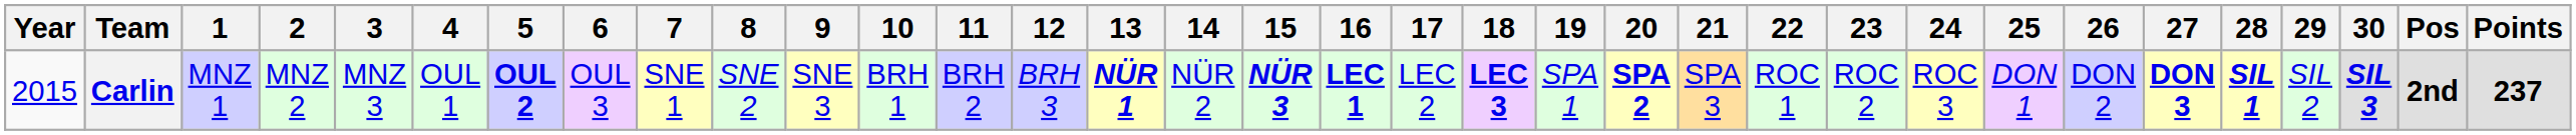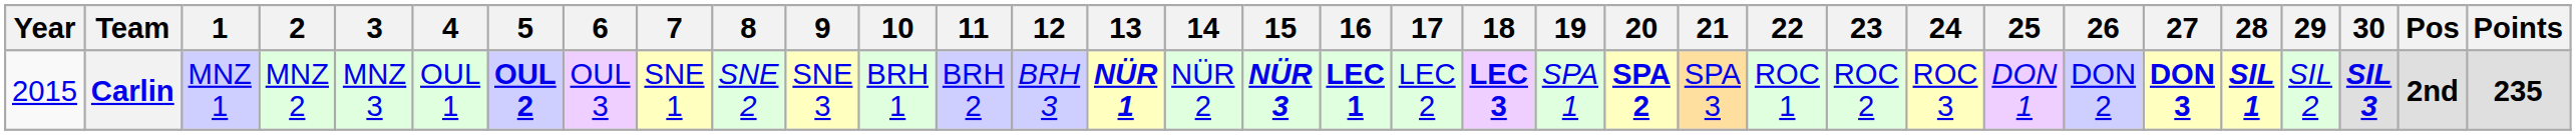 <table class="wikitable" style="text-align:center; font-size:85%">
 <tr>
 <th>Year</th>
 <th>Team</th>
 <th>1</th>
 <th>2</th>
 <th>3</th>
 <th>4</th>
 <th>5</th>
 <th>6</th>
 <th>7</th>
 <th>8</th>
 <th>9</th>
 <th>10</th>
 <th>11</th>
 <th>12</th>
 <th>13</th>
 <th>14</th>
 <th>15</th>
 <th>16</th>
 <th>17</th>
 <th>18</th>
 <th>19</th>
 <th>20</th>
 <th>21</th>
 <th>22</th>
 <th>23</th>
 <th>24</th>
 <th>25</th>
 <th>26</th>
 <th>27</th>
 <th>28</th>
 <th>29</th>
 <th>30</th>
 <th>Pos</th>
 <th>Points</th>
 </tr>
 <tr>
 <td><a href='#'>2015</a></td>
 <th><a href='#'>Carlin</a></th>
 <td style="background:#CFCFFF;"><a href='#'>MNZ<br>1</a><br></td>
 <td style="background:#DFFFDF;"><a href='#'>MNZ<br>2</a><br></td>
 <td style="background:#DFFFDF;"><a href='#'>MNZ<br>3</a><br></td>
 <td style="background:#DFFFDF;"><a href='#'>OUL<br>1</a><br></td>
 <td style="background:#CFCFFF;"><strong><a href='#'>OUL<br>2</a></strong><br></td>
 <td style="background:#EFCFFF;"><a href='#'>OUL<br>3</a><br></td>
 <td style="background:#FFFFBF;"><a href='#'>SNE<br>1</a><br></td>
 <td style="background:#DFFFDF;"><em><a href='#'>SNE<br>2</a></em><br></td>
 <td style="background:#FFFFBF;"><a href='#'>SNE<br>3</a><br></td>
 <td style="background:#DFFFDF;"><a href='#'>BRH<br>1</a><br></td>
 <td style="background:#CFCFFF;"><a href='#'>BRH<br>2</a><br></td>
 <td style="background:#CFCFFF;"><em><a href='#'>BRH<br>3</a></em><br></td>
 <td style="background:#FFFFBF;"><strong><em><a href='#'>NÜR<br>1</a></em></strong><br></td>
 <td style="background:#DFFFDF;"><a href='#'>NÜR<br>2</a><br></td>
 <td style="background:#DFFFDF;"><strong><em><a href='#'>NÜR<br>3</a></em></strong><br></td>
 <td style="background:#DFFFDF;"><strong><a href='#'>LEC<br>1</a></strong><br></td>
 <td style="background:#DFFFDF;"><a href='#'>LEC<br>2</a><br></td>
 <td style="background:#EFCFFF;"><strong><a href='#'>LEC<br>3</a></strong><br></td>
 <td style="background:#DFFFDF;"><em><a href='#'>SPA<br>1</a></em><br></td>
 <td style="background:#FFFFBF;"><strong><a href='#'>SPA<br>2</a></strong><br></td>
 <td style="background:#FFDF9F;"><a href='#'>SPA<br>3</a><br></td>
 <td style="background:#DFFFDF;"><a href='#'>ROC<br>1</a><br></td>
 <td style="background:#DFFFDF;"><a href='#'>ROC<br>2</a><br></td>
 <td style="background:#FFFFBF;"><a href='#'>ROC<br>3</a><br></td>
 <td style="background:#EFCFFF;"><em><a href='#'>DON<br>1</a></em><br></td>
 <td style="background:#CFCFFF;"><a href='#'>DON<br>2</a><br></td>
 <td style="background:#FFFFBF;"><strong><a href='#'>DON<br>3</a><br></strong></td>
 <td style="background:#FFFFBF;"><strong><em><a href='#'>SIL<br>1</a></em></strong><br></td>
 <td style="background:#DFFFDF;"><em><a href='#'>SIL<br>2</a></em><br></td>
 <td style="background:#DFDFDF;"><strong><em><a href='#'>SIL<br>3</a></em></strong><br></td>
 <th style="background:#DFDFDF;">2nd</th>
-<th style="background:#DFDFDF;">237</th>
+<th style="background:#DFDFDF;">235</th>
 </tr>
 </table>
